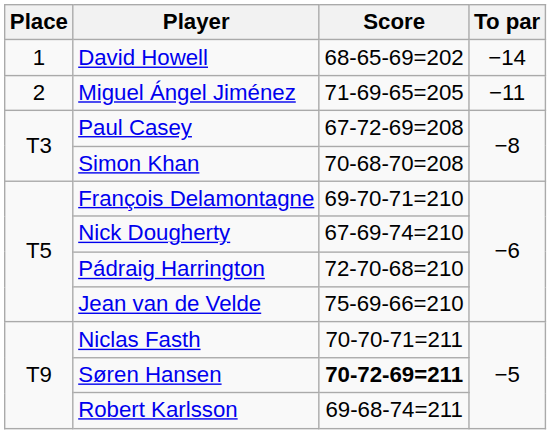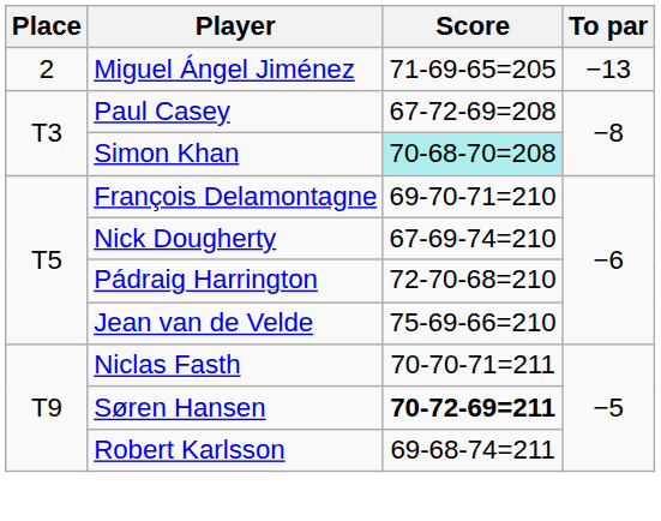 <table class="wikitable">
 <tr>
 <th>Place</th>
 <th>Player</th>
 <th>Score</th>
 <th>To par</th>
 </tr>
 <tr>
-<td align=center>1</td>
-<td> <a href='#'>David Howell</a></td>
-<td align=center>68-65-69=202</td>
-<td align=center>−14</td>
-</tr>
-<tr>
 <td align=center>2</td>
 <td> <a href='#'>Miguel Ángel Jiménez</a></td>
 <td align=center>71-69-65=205</td>
-<td align=center>−11</td>
+<td align=center>−13</td>
 </tr>
 <tr>
 <td rowspan="2" align=center>T3</td>
 <td> <a href='#'>Paul Casey</a></td>
 <td align=center>67-72-69=208</td>
 <td rowspan="2" align=center>−8</td>
 </tr>
 <tr>
 <td> <a href='#'>Simon Khan</a></td>
-<td align=center>70-68-70=208</td>
+<td align=center style="background: paleturquoise;">70-68-70=208</td>
 </tr>
 <tr>
 <td rowspan="4" align=center>T5</td>
 <td> <a href='#'>François Delamontagne</a></td>
 <td align=center>69-70-71=210</td>
 <td rowspan="4" align=center>−6</td>
 </tr>
 <tr>
 <td> <a href='#'>Nick Dougherty</a></td>
 <td align=center>67-69-74=210</td>
 </tr>
 <tr>
 <td> <a href='#'>Pádraig Harrington</a></td>
 <td align=center>72-70-68=210</td>
 </tr>
 <tr>
 <td> <a href='#'>Jean van de Velde</a></td>
 <td align=center>75-69-66=210</td>
 </tr>
 <tr>
 <td rowspan="3" align=center>T9</td>
 <td> <a href='#'>Niclas Fasth</a></td>
 <td align=center>70-70-71=211</td>
 <td rowspan="3" align=center>−5</td>
 </tr>
 <tr>
 <td> <a href='#'>Søren Hansen</a></td>
 <td align=center><strong>70-72-69=211</strong></td>
 </tr>
 <tr>
 <td> <a href='#'>Robert Karlsson</a></td>
 <td align=center>69-68-74=211</td>
 </tr>
 </table>
